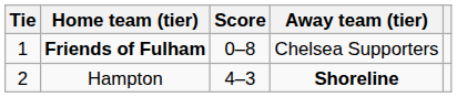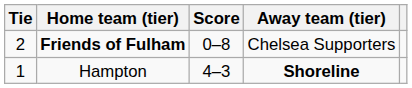 <table class="wikitable" style="text-align:center; font-size:85%">
 <tr>
 <th>Tie</th>
 <th>Home team (tier)</th>
 <th>Score</th>
 <th>Away team (tier)</th>
 <th></th>
 </tr>
 <tr>
-<td align="center">1</td>
+<td align="center">2</td>
 <td><strong>Friends of Fulham</strong></td>
 <td align="center">0–8</td>
 <td>Chelsea Supporters</td>
 <td></td>
 </tr>
 <tr>
-<td align="center">2</td>
+<td align="center">1</td>
 <td>Hampton</td>
 <td align="center">4–3</td>
 <td><strong>Shoreline</strong></td>
 <td></td>
 </tr>
 </table>
